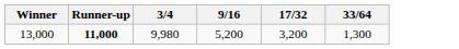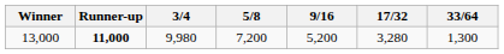 <table class="wikitable" style="text-align:center">
 <tr>
 <th width="75">Winner</th>
 <th width="75">Runner-up</th>
 <th width="75">3/4</th>
+<th width="75">5/8</th>
 <th width="75">9/16</th>
 <th width="75">17/32</th>
 <th width="75">33/64</th>
 </tr>
 <tr>
 <td>13,000</td>
 <td><strong>11,000</strong></td>
 <td>9,980</td>
+<td>7,200</td>
 <td>5,200</td>
-<td>3,200</td>
+<td>3,280</td>
 <td>1,300</td>
 </tr>
 </table>
